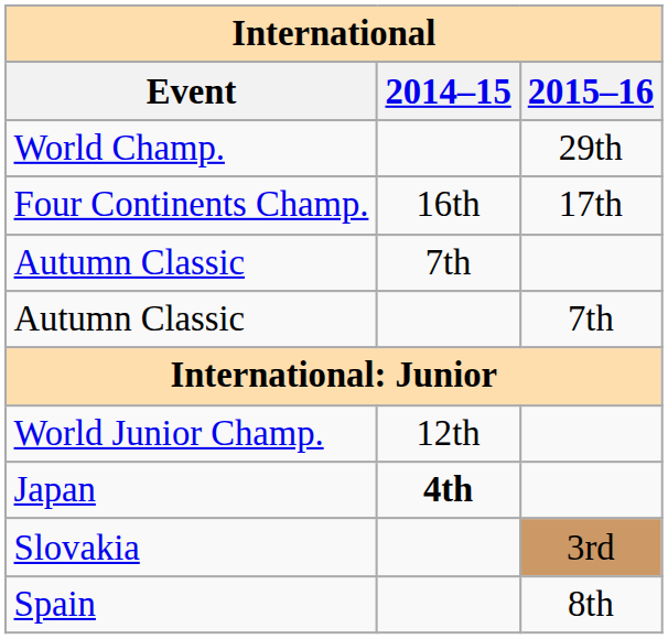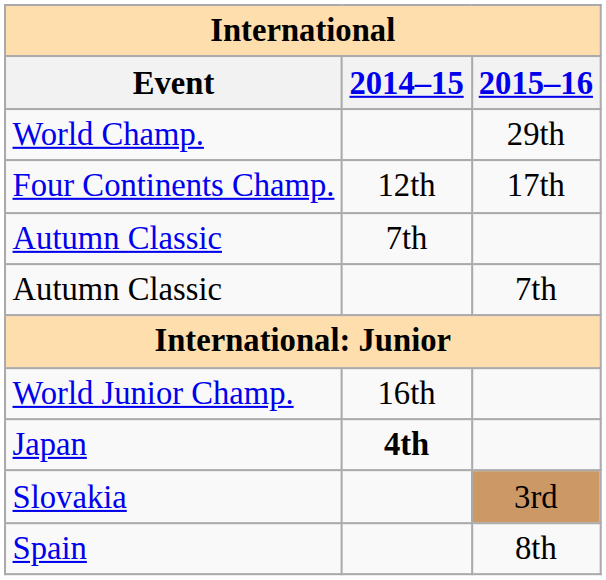 <table class="wikitable" style="text-align:center">
 <tr>
 <th style="background-color: #ffdead; " colspan=3 align=center>International</th>
 </tr>
 <tr>
 <th>Event</th>
 <th><a href='#'>2014–15</a></th>
 <th><a href='#'>2015–16</a></th>
 </tr>
 <tr>
 <td align=left><a href='#'>World Champ.</a></td>
 <td></td>
 <td>29th</td>
 </tr>
 <tr>
 <td align=left><a href='#'>Four Continents Champ.</a></td>
-<td>16th</td>
+<td>12th</td>
 <td>17th</td>
 </tr>
 <tr>
 <td align=left> <a href='#'>Autumn Classic</a></td>
 <td>7th</td>
 <td></td>
 </tr>
 <tr>
 <td align=left>Autumn Classic</td>
 <td></td>
 <td>7th</td>
 </tr>
 <tr>
 <th style="background-color: #ffdead; " colspan=3 align=center>International: Junior</th>
 </tr>
 <tr>
 <td align=left><a href='#'>World Junior Champ.</a></td>
-<td>12th</td>
+<td>16th</td>
 <td></td>
 </tr>
 <tr>
 <td align=left> <a href='#'>Japan</a></td>
 <td><strong>4th</strong></td>
 <td></td>
 </tr>
 <tr>
 <td align=left> <a href='#'>Slovakia</a></td>
 <td></td>
 <td bgcolor=cc9966>3rd</td>
 </tr>
 <tr>
 <td align=left> <a href='#'>Spain</a></td>
 <td></td>
 <td>8th</td>
 </tr>
 </table>
